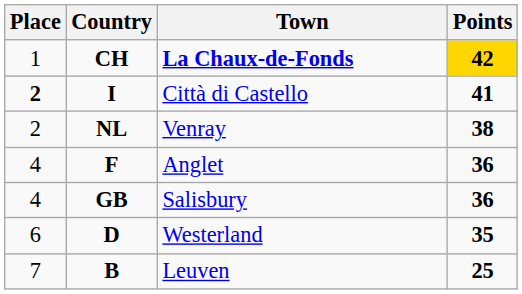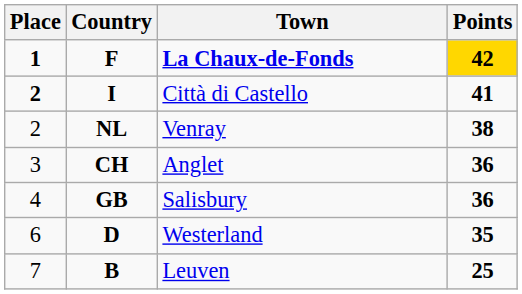 <table class="wikitable">
 <tr>
 <th width="25">Place</th>
 <th width="25">Country</th>
 <th width="200">Town</th>
 <th width="25">Points</th>
 </tr>
 <tr>
-<td align="center">1</td>
-<td align="center"><strong>CH</strong></td>
+<td align="center"><strong>1</strong></td>
+<td align="center"><strong>F</strong></td>
 <td align="left"><strong><a href='#'>La Chaux-de-Fonds</a></strong></td>
 <td align="center"; style="background-color:gold;"><strong>42</strong></td>
 </tr>
 <tr>
 <td align="center"><strong>2</strong></td>
 <td align="center"><strong>I</strong></td>
 <td align="left"><a href='#'>Città di Castello</a></td>
 <td align="center"><strong>41</strong></td>
 </tr>
 <tr>
 <td align="center">2</td>
 <td align="center"><strong>NL</strong></td>
 <td align="left"><a href='#'>Venray</a></td>
 <td align="center"><strong>38</strong></td>
 </tr>
 <tr>
-<td align="center">4</td>
-<td align="center"><strong>F</strong></td>
+<td align="center">3</td>
+<td align="center"><strong>CH</strong></td>
 <td align="left"><a href='#'>Anglet</a></td>
 <td align="center"><strong>36</strong></td>
 </tr>
 <tr>
 <td align="center">4</td>
 <td align="center"><strong>GB</strong></td>
 <td align="left"><a href='#'>Salisbury</a></td>
 <td align="center"><strong>36</strong></td>
 </tr>
 <tr>
 <td align="center">6</td>
 <td align="center"><strong>D</strong></td>
 <td align="left"><a href='#'>Westerland</a></td>
 <td align="center"><strong>35</strong></td>
 </tr>
 <tr>
 <td align="center">7</td>
 <td align="center"><strong>B</strong></td>
 <td align="left"><a href='#'>Leuven</a></td>
 <td align="center"><strong>25</strong></td>
 </tr>
 </table>
